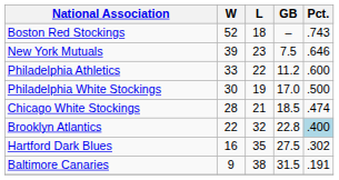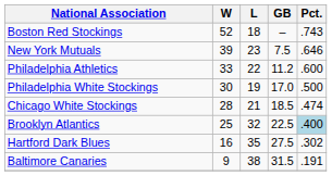 <table class="wikitable" width="50%">
 <tr style="text-align:center;background-color:#dddddd">
 <th width="60%"><a href='#'>National Association</a></th>
 <th width="8%">W</th>
 <th width="8%">L</th>
 <th width="5%">GB</th>
 <th width="5%">Pct.</th>
 </tr>
 <tr style="text-align:center;">
 <td style="text-align:left;"><a href='#'>Boston Red Stockings</a></td>
 <td>52</td>
 <td>18</td>
 <td>–</td>
 <td>.743</td>
 </tr>
 <tr style="text-align:center;">
 <td style="text-align:left;"><a href='#'>New York Mutuals</a></td>
 <td>39</td>
 <td>23</td>
 <td>7.5</td>
 <td>.646</td>
 </tr>
 <tr style="text-align:center;">
 <td style="text-align:left;"><a href='#'>Philadelphia Athletics</a></td>
 <td>33</td>
 <td>22</td>
 <td>11.2</td>
 <td>.600</td>
 </tr>
 <tr style="text-align:center;">
 <td style="text-align:left;"><a href='#'>Philadelphia White Stockings</a></td>
 <td>30</td>
 <td>19</td>
 <td>17.0</td>
 <td>.500</td>
 </tr>
 <tr style="text-align:center;">
 <td style="text-align:left;"><a href='#'>Chicago White Stockings</a></td>
 <td>28</td>
 <td>21</td>
 <td>18.5</td>
 <td>.474</td>
 </tr>
 <tr style="text-align:center;">
 <td style="text-align:left;"><a href='#'>Brooklyn Atlantics</a></td>
-<td>22</td>
+<td>25</td>
 <td>32</td>
-<td>22.8</td>
+<td>22.5</td>
 <td style="background: lightblue;">.400</td>
 </tr>
 <tr style="text-align:center;">
 <td style="text-align:left;"><a href='#'>Hartford Dark Blues</a></td>
 <td>16</td>
 <td>35</td>
 <td>27.5</td>
 <td>.302</td>
 </tr>
 <tr style="text-align:center;">
 <td style="text-align:left;"><a href='#'>Baltimore Canaries</a></td>
 <td>9</td>
 <td>38</td>
 <td>31.5</td>
 <td>.191</td>
 </tr>
 <tr style="text-align:center;">
 </tr>
 </table>
